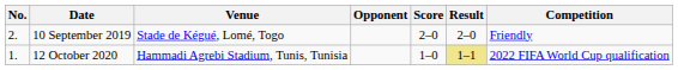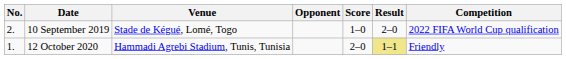 <table class="wikitable sortable">
 <tr>
 <th>No.</th>
 <th>Date</th>
 <th>Venue</th>
 <th>Opponent</th>
 <th>Score</th>
 <th>Result</th>
 <th>Competition</th>
 </tr>
 <tr>
 <td>2.</td>
 <td>10 September 2019</td>
 <td><a href='#'>Stade de Kégué</a>, Lomé, Togo</td>
 <td></td>
+<td align=center>1–0</td>
 <td align=center>2–0</td>
-<td align=center>2–0</td>
-<td><a href='#'>Friendly</a></td>
+<td><a href='#'>2022 FIFA World Cup qualification</a></td>
 </tr>
 <tr>
 <td>1.</td>
 <td>12 October 2020</td>
 <td><a href='#'>Hammadi Agrebi Stadium</a>, Tunis, Tunisia</td>
 <td></td>
-<td align=center>1–0</td>
+<td align=center>2–0</td>
 <td align=center style="background: khaki;">1–1</td>
-<td><a href='#'>2022 FIFA World Cup qualification</a></td>
+<td><a href='#'>Friendly</a></td>
 </tr>
 </table>
